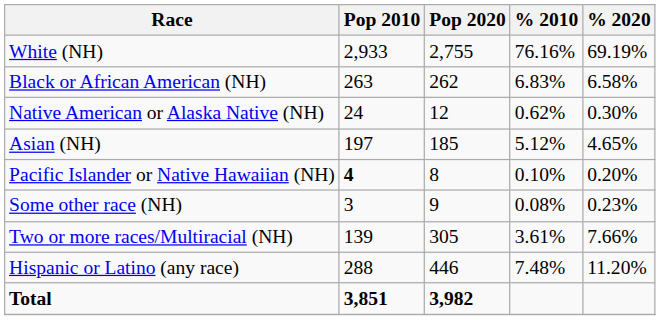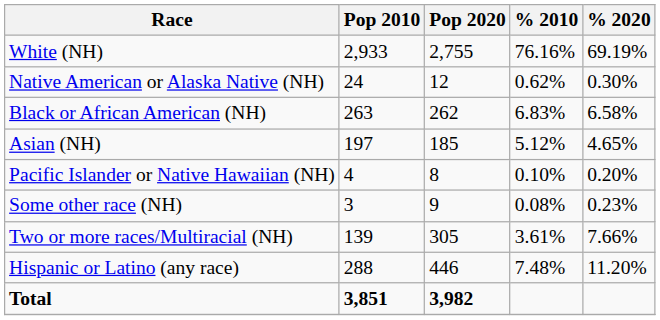 <table class="wikitable">
 <tr>
 <th>Race</th>
 <th>Pop 2010</th>
 <th>Pop 2020</th>
 <th>% 2010</th>
 <th>% 2020</th>
 </tr>
 <tr>
 <td><a href='#'>White</a> (NH)</td>
 <td>2,933</td>
 <td>2,755</td>
 <td>76.16%</td>
 <td>69.19%</td>
 </tr>
 <tr>
+<td><a href='#'>Native American</a> or <a href='#'>Alaska Native</a> (NH)</td>
+<td>24</td>
+<td>12</td>
+<td>0.62%</td>
+<td>0.30%</td>
+</tr>
+<tr>
 <td><a href='#'>Black or African American</a> (NH)</td>
 <td>263</td>
 <td>262</td>
 <td>6.83%</td>
 <td>6.58%</td>
-</tr>
-<tr>
-<td><a href='#'>Native American</a> or <a href='#'>Alaska Native</a> (NH)</td>
-<td>24</td>
-<td>12</td>
-<td>0.62%</td>
-<td>0.30%</td>
 </tr>
 <tr>
 <td><a href='#'>Asian</a> (NH)</td>
 <td>197</td>
 <td>185</td>
 <td>5.12%</td>
 <td>4.65%</td>
 </tr>
 <tr>
 <td><a href='#'>Pacific Islander</a> or <a href='#'>Native Hawaiian</a> (NH)</td>
-<td><strong>4</strong></td>
+<td>4</td>
 <td>8</td>
 <td>0.10%</td>
 <td>0.20%</td>
 </tr>
 <tr>
 <td><a href='#'>Some other race</a> (NH)</td>
 <td>3</td>
 <td>9</td>
 <td>0.08%</td>
 <td>0.23%</td>
 </tr>
 <tr>
 <td><a href='#'>Two or more races/Multiracial</a> (NH)</td>
 <td>139</td>
 <td>305</td>
 <td>3.61%</td>
 <td>7.66%</td>
 </tr>
 <tr>
 <td><a href='#'>Hispanic or Latino</a> (any race)</td>
 <td>288</td>
 <td>446</td>
 <td>7.48%</td>
 <td>11.20%</td>
 </tr>
 <tr>
 <td><strong>Total</strong></td>
 <td><strong>3,851</strong></td>
 <td><strong>3,982</strong></td>
 <td></td>
 <td></td>
 </tr>
 <tr>
 </tr>
 </table>
